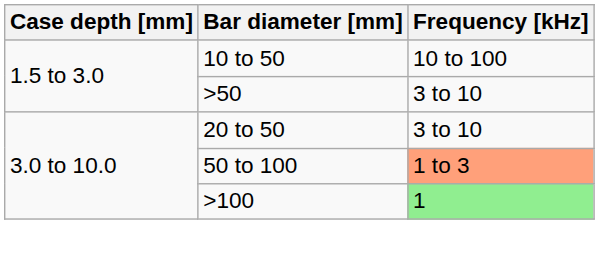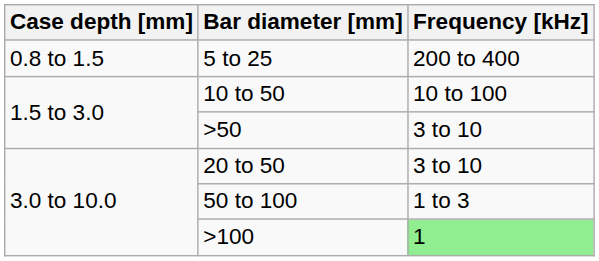 <table class="wikitable" border="1">
 <tr>
 <th>Case depth [mm]</th>
 <th>Bar diameter [mm]</th>
 <th>Frequency [kHz]</th>
+</tr>
+<tr>
+<td>0.8 to 1.5</td>
+<td>5 to 25</td>
+<td>200 to 400</td>
 </tr>
 <tr>
 <td rowspan=2>1.5 to 3.0</td>
 <td>10 to 50</td>
 <td>10 to 100</td>
 </tr>
 <tr>
 <td>>50</td>
 <td>3 to 10</td>
 </tr>
 <tr>
 <td rowspan=3>3.0 to 10.0</td>
 <td>20 to 50</td>
 <td>3 to 10</td>
 </tr>
 <tr>
 <td>50 to 100</td>
-<td style="background: lightsalmon;">1 to 3</td>
+<td>1 to 3</td>
 </tr>
 <tr>
 <td>>100</td>
 <td style="background: lightgreen;">1</td>
 </tr>
 </table>
